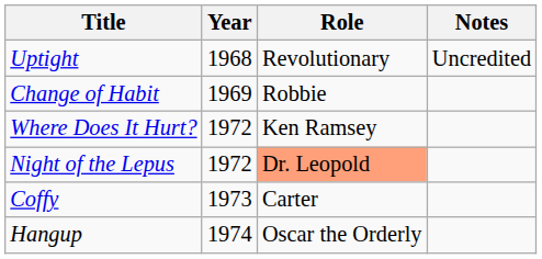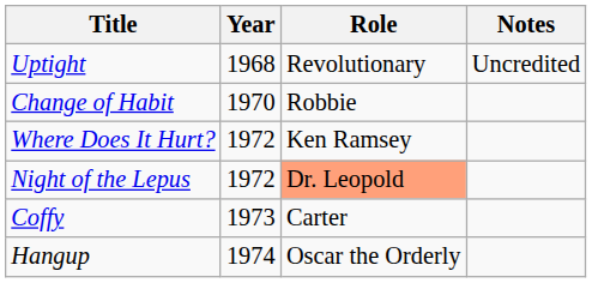 <table class="wikitable plainrowheaders sortable">
 <tr>
 <th scope="col">Title</th>
 <th scope="col">Year</th>
 <th scope="col">Role</th>
 <th scope="col">Notes</th>
 </tr>
 <tr>
 <td><em><a href='#'>Uptight</a></em></td>
 <td>1968</td>
 <td>Revolutionary</td>
 <td>Uncredited</td>
 </tr>
 <tr>
 <td><em><a href='#'>Change of Habit</a></em></td>
-<td>1969</td>
+<td>1970</td>
 <td>Robbie</td>
 <td></td>
 </tr>
 <tr>
 <td><em><a href='#'>Where Does It Hurt?</a></em></td>
 <td>1972</td>
 <td>Ken Ramsey</td>
 <td></td>
 </tr>
 <tr>
 <td><em><a href='#'>Night of the Lepus</a></em></td>
 <td>1972</td>
 <td style="background: lightsalmon;">Dr. Leopold</td>
 <td></td>
 </tr>
 <tr>
 <td><em><a href='#'>Coffy</a></em></td>
 <td>1973</td>
 <td>Carter</td>
 <td></td>
 </tr>
 <tr>
 <td><em>Hangup</em></td>
 <td>1974</td>
 <td>Oscar the Orderly</td>
 <td></td>
 </tr>
 </table>
